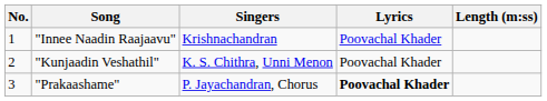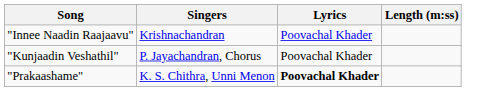 <table class="wikitable" style="font-size:95%;">
 <tr>
-<th>No.</th>
 <th>Song</th>
 <th>Singers</th>
 <th>Lyrics</th>
 <th>Length (m:ss)</th>
 </tr>
 <tr>
-<td>1</td>
 <td>"Innee Naadin Raajaavu"</td>
 <td><a href='#'>Krishnachandran</a></td>
 <td><a href='#'>Poovachal Khader</a></td>
 <td></td>
 </tr>
 <tr>
-<td>2</td>
 <td>"Kunjaadin Veshathil"</td>
-<td><a href='#'>K. S. Chithra</a>, <a href='#'>Unni Menon</a></td>
+<td><a href='#'>P. Jayachandran</a>, Chorus</td>
 <td>Poovachal Khader</td>
 <td></td>
 </tr>
 <tr>
-<td>3</td>
 <td>"Prakaashame"</td>
-<td><a href='#'>P. Jayachandran</a>, Chorus</td>
+<td><a href='#'>K. S. Chithra</a>, <a href='#'>Unni Menon</a></td>
 <td><strong>Poovachal Khader</strong></td>
 <td></td>
 </tr>
 </table>
